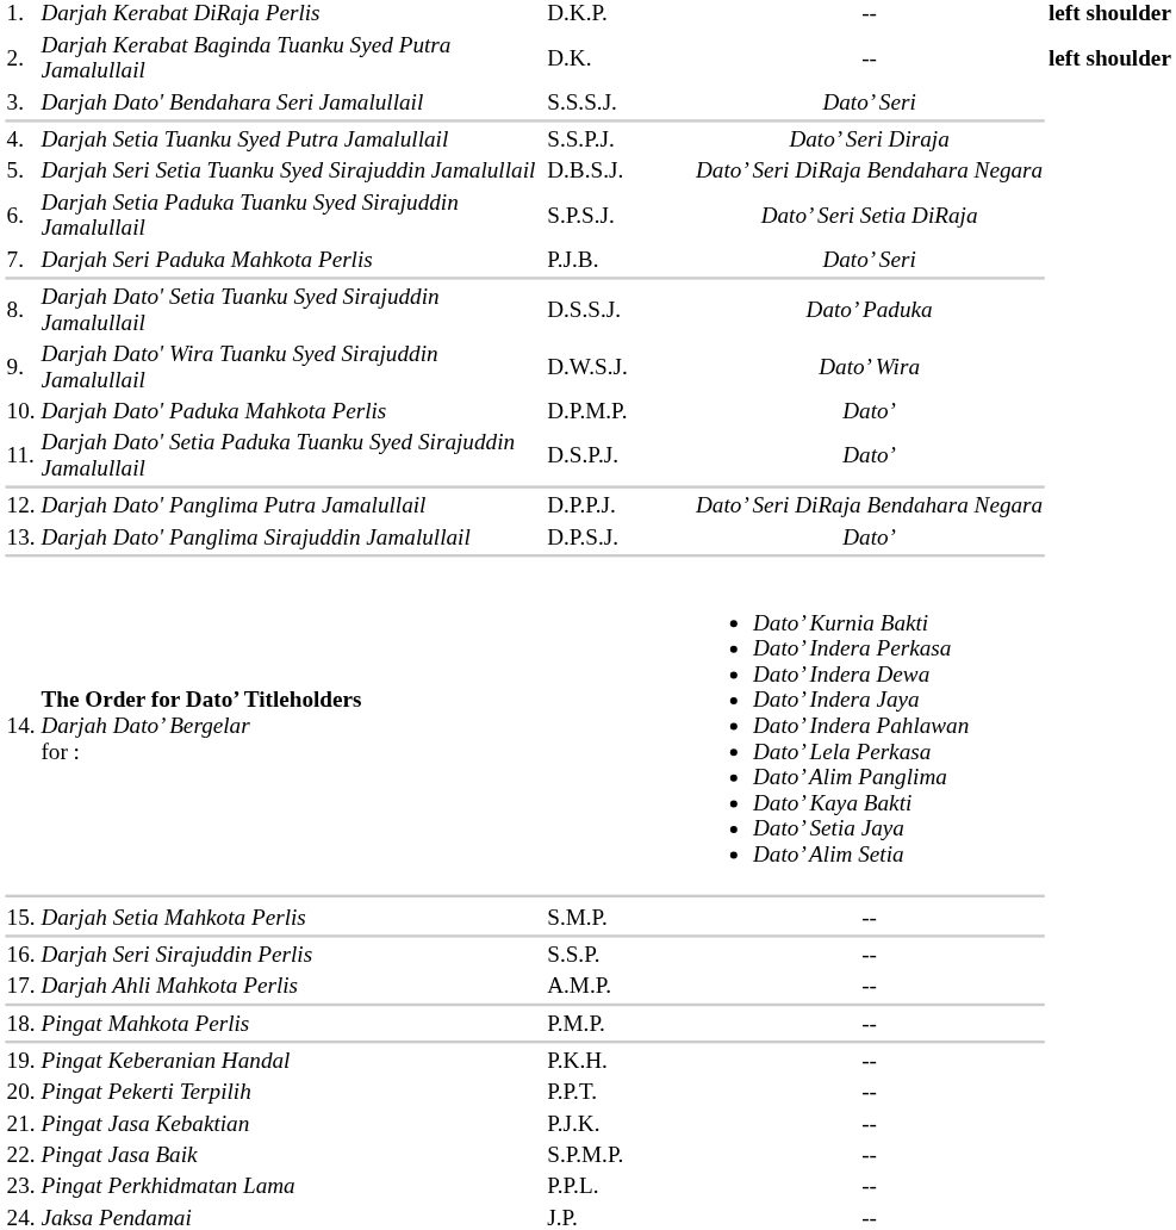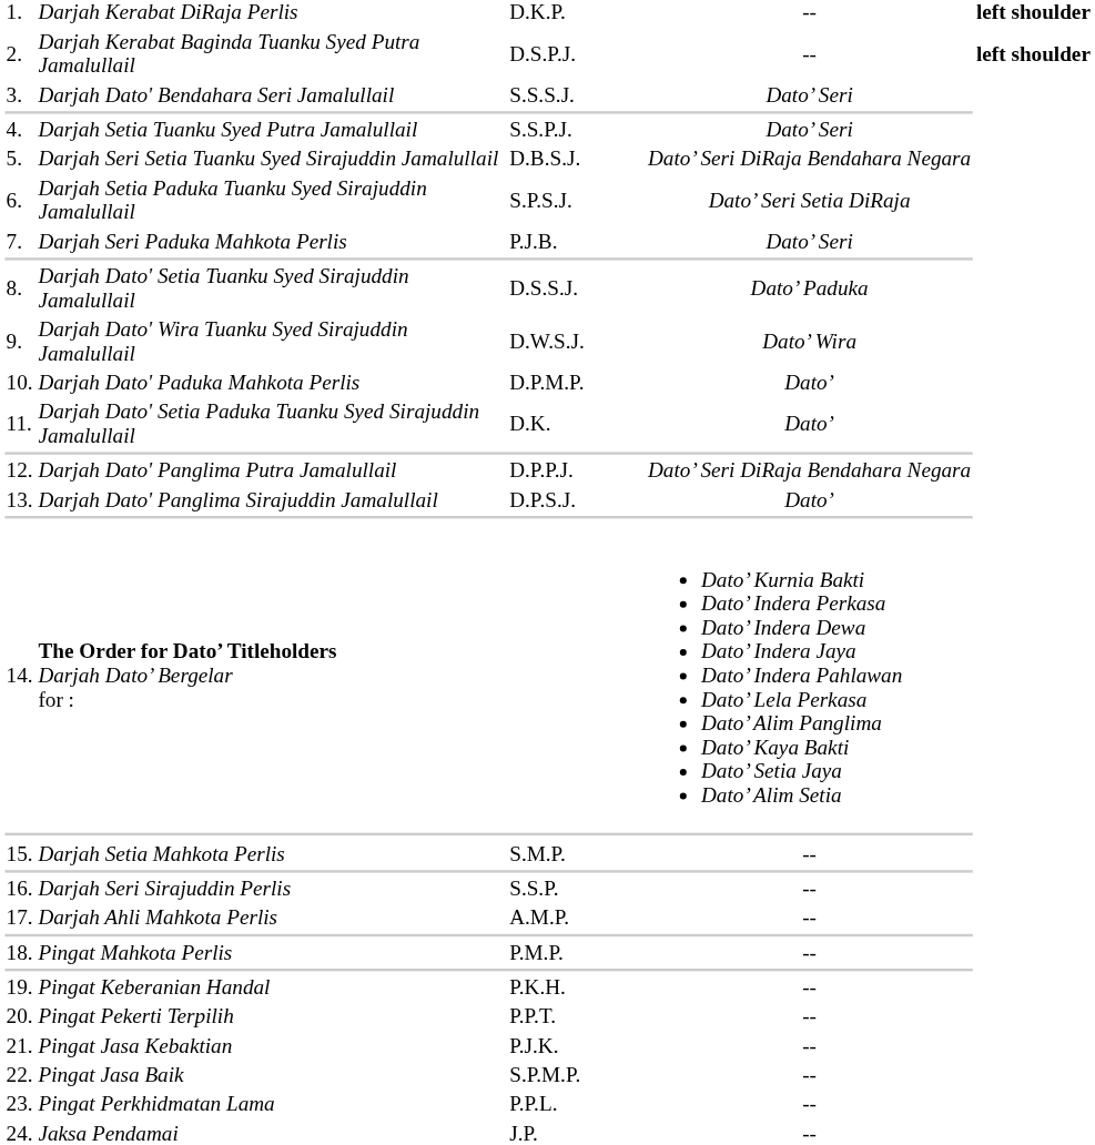 <table>
 <tr>
 <td>1.</td>
 <td width=350px><em>Darjah Kerabat DiRaja Perlis</em></td>
 <td width=100px>D.K.P.</td>
 <td align=center>--</td>
 <td><strong>left shoulder</strong></td>
 </tr>
 <tr>
 <td>2.</td>
 <td><em>Darjah Kerabat Baginda Tuanku Syed Putra Jamalullail</em></td>
-<td>D.K.</td>
+<td>D.S.P.J.</td>
 <td align=center>--</td>
 <td><strong>left shoulder</strong></td>
 </tr>
 <tr>
 <td>3.</td>
 <td><em>Darjah Dato' Bendahara Seri Jamalullail</em></td>
 <td>S.S.S.J.</td>
 <td align=center><em>Dato’ Seri</em></td>
 </tr>
 <tr>
 <td colspan="4" style="background-color:#cccccc"></td>
 </tr>
 <tr>
 <td>4.</td>
 <td><em>Darjah Setia Tuanku Syed Putra Jamalullail</em></td>
 <td>S.S.P.J.</td>
-<td align=center><em>Dato’ Seri Diraja</em></td>
+<td align=center><em>Dato’ Seri</em></td>
 </tr>
 <tr>
 <td>5.</td>
 <td><em>Darjah Seri Setia Tuanku Syed Sirajuddin Jamalullail</em></td>
 <td>D.B.S.J.</td>
 <td><em>Dato’ Seri DiRaja Bendahara Negara</em></td>
 </tr>
 <tr>
 <td>6.</td>
 <td><em>Darjah Setia Paduka Tuanku Syed Sirajuddin Jamalullail</em></td>
 <td>S.P.S.J.</td>
 <td align=center><em>Dato’ Seri Setia DiRaja</em></td>
 </tr>
 <tr>
 <td>7.</td>
 <td><em>Darjah Seri Paduka Mahkota Perlis</em></td>
 <td>P.J.B.</td>
 <td align=center><em>Dato’ Seri</em></td>
 </tr>
 <tr>
 <td colspan="4" style="background-color:#cccccc"></td>
 </tr>
 <tr>
 <td>8.</td>
 <td><em>Darjah Dato' Setia Tuanku Syed Sirajuddin Jamalullail</em></td>
 <td>D.S.S.J.</td>
 <td align=center><em>Dato’ Paduka</em></td>
 </tr>
 <tr>
 <td>9.</td>
 <td><em>Darjah Dato' Wira Tuanku Syed Sirajuddin Jamalullail</em></td>
 <td>D.W.S.J.</td>
 <td align=center><em>Dato’ Wira</em></td>
 </tr>
 <tr>
 <td>10.</td>
 <td><em>Darjah Dato' Paduka Mahkota Perlis</em></td>
 <td>D.P.M.P.</td>
 <td align=center><em>Dato’</em></td>
 </tr>
 <tr>
 <td>11.</td>
 <td><em>Darjah Dato' Setia Paduka Tuanku Syed Sirajuddin Jamalullail</em></td>
-<td>D.S.P.J.</td>
+<td>D.K.</td>
 <td align=center><em>Dato’</em></td>
 </tr>
 <tr>
 <td colspan="4" style="background-color:#cccccc"></td>
 </tr>
 <tr>
 <td>12.</td>
 <td><em>Darjah Dato' Panglima Putra Jamalullail</em></td>
 <td>D.P.P.J.</td>
 <td><em>Dato’ Seri DiRaja Bendahara Negara</em></td>
 </tr>
 <tr>
 <td>13.</td>
 <td><em>Darjah Dato' Panglima Sirajuddin Jamalullail</em></td>
 <td>D.P.S.J.</td>
 <td align=center><em>Dato’</em></td>
 </tr>
 <tr>
 <td colspan="4" style="background-color:#cccccc"></td>
 </tr>
 <tr>
 <td>14.</td>
 <td><strong>The Order for Dato’ Titleholders</strong> <br> <em>Darjah Dato’ Bergelar</em> <br> for :</td>
 <td></td>
 <td><br><ul><li><em>Dato’ Kurnia Bakti</em></li><li><em>Dato’ Indera Perkasa</em></li><li><em>Dato’ Indera Dewa</em></li><li><em>Dato’ Indera Jaya</em></li><li><em>Dato’ Indera Pahlawan</em></li><li><em>Dato’ Lela Perkasa</em></li><li><em>Dato’ Alim Panglima</em></li><li><em>Dato’ Kaya Bakti</em></li><li><em>Dato’ Setia Jaya</em></li><li><em>Dato’ Alim Setia</em></li></ul></td>
 </tr>
 <tr>
 <td colspan="4" style="background-color:#cccccc"></td>
 </tr>
 <tr>
 </tr>
 <tr>
 <td>15.</td>
 <td><em>Darjah Setia Mahkota Perlis</em></td>
 <td>S.M.P.</td>
 <td align=center>--</td>
 </tr>
 <tr>
 <td colspan="4" style="background-color:#cccccc"></td>
 </tr>
 <tr>
 <td>16.</td>
 <td><em>Darjah Seri Sirajuddin Perlis</em></td>
 <td>S.S.P.</td>
 <td align=center>--</td>
 </tr>
 <tr>
 <td>17.</td>
 <td><em>Darjah Ahli Mahkota Perlis</em></td>
 <td>A.M.P.</td>
 <td align=center>--</td>
 </tr>
 <tr>
 <td colspan="4" style="background-color:#cccccc"></td>
 </tr>
 <tr>
 <td>18.</td>
 <td><em>Pingat Mahkota Perlis</em></td>
 <td>P.M.P.</td>
 <td align=center>--</td>
 </tr>
 <tr>
 <td colspan="4" style="background-color:#cccccc"></td>
 </tr>
 <tr>
 <td>19.</td>
 <td><em>Pingat Keberanian Handal</em></td>
 <td>P.K.H.</td>
 <td align=center>--</td>
 </tr>
 <tr>
 <td>20.</td>
 <td><em>Pingat Pekerti Terpilih</em></td>
 <td>P.P.T.</td>
 <td align=center>--</td>
 </tr>
 <tr>
 <td>21.</td>
 <td><em>Pingat Jasa Kebaktian</em></td>
 <td>P.J.K.</td>
 <td align=center>--</td>
 </tr>
 <tr>
 <td>22.</td>
 <td><em>Pingat Jasa Baik</em></td>
 <td>S.P.M.P.</td>
 <td align=center>--</td>
 </tr>
 <tr>
 <td>23.</td>
 <td><em>Pingat Perkhidmatan Lama</em></td>
 <td>P.P.L.</td>
 <td align=center>--</td>
 </tr>
 <tr>
 <td>24.</td>
 <td><em>Jaksa Pendamai</em></td>
 <td>J.P.</td>
 <td align=center>--</td>
 </tr>
 </table>
